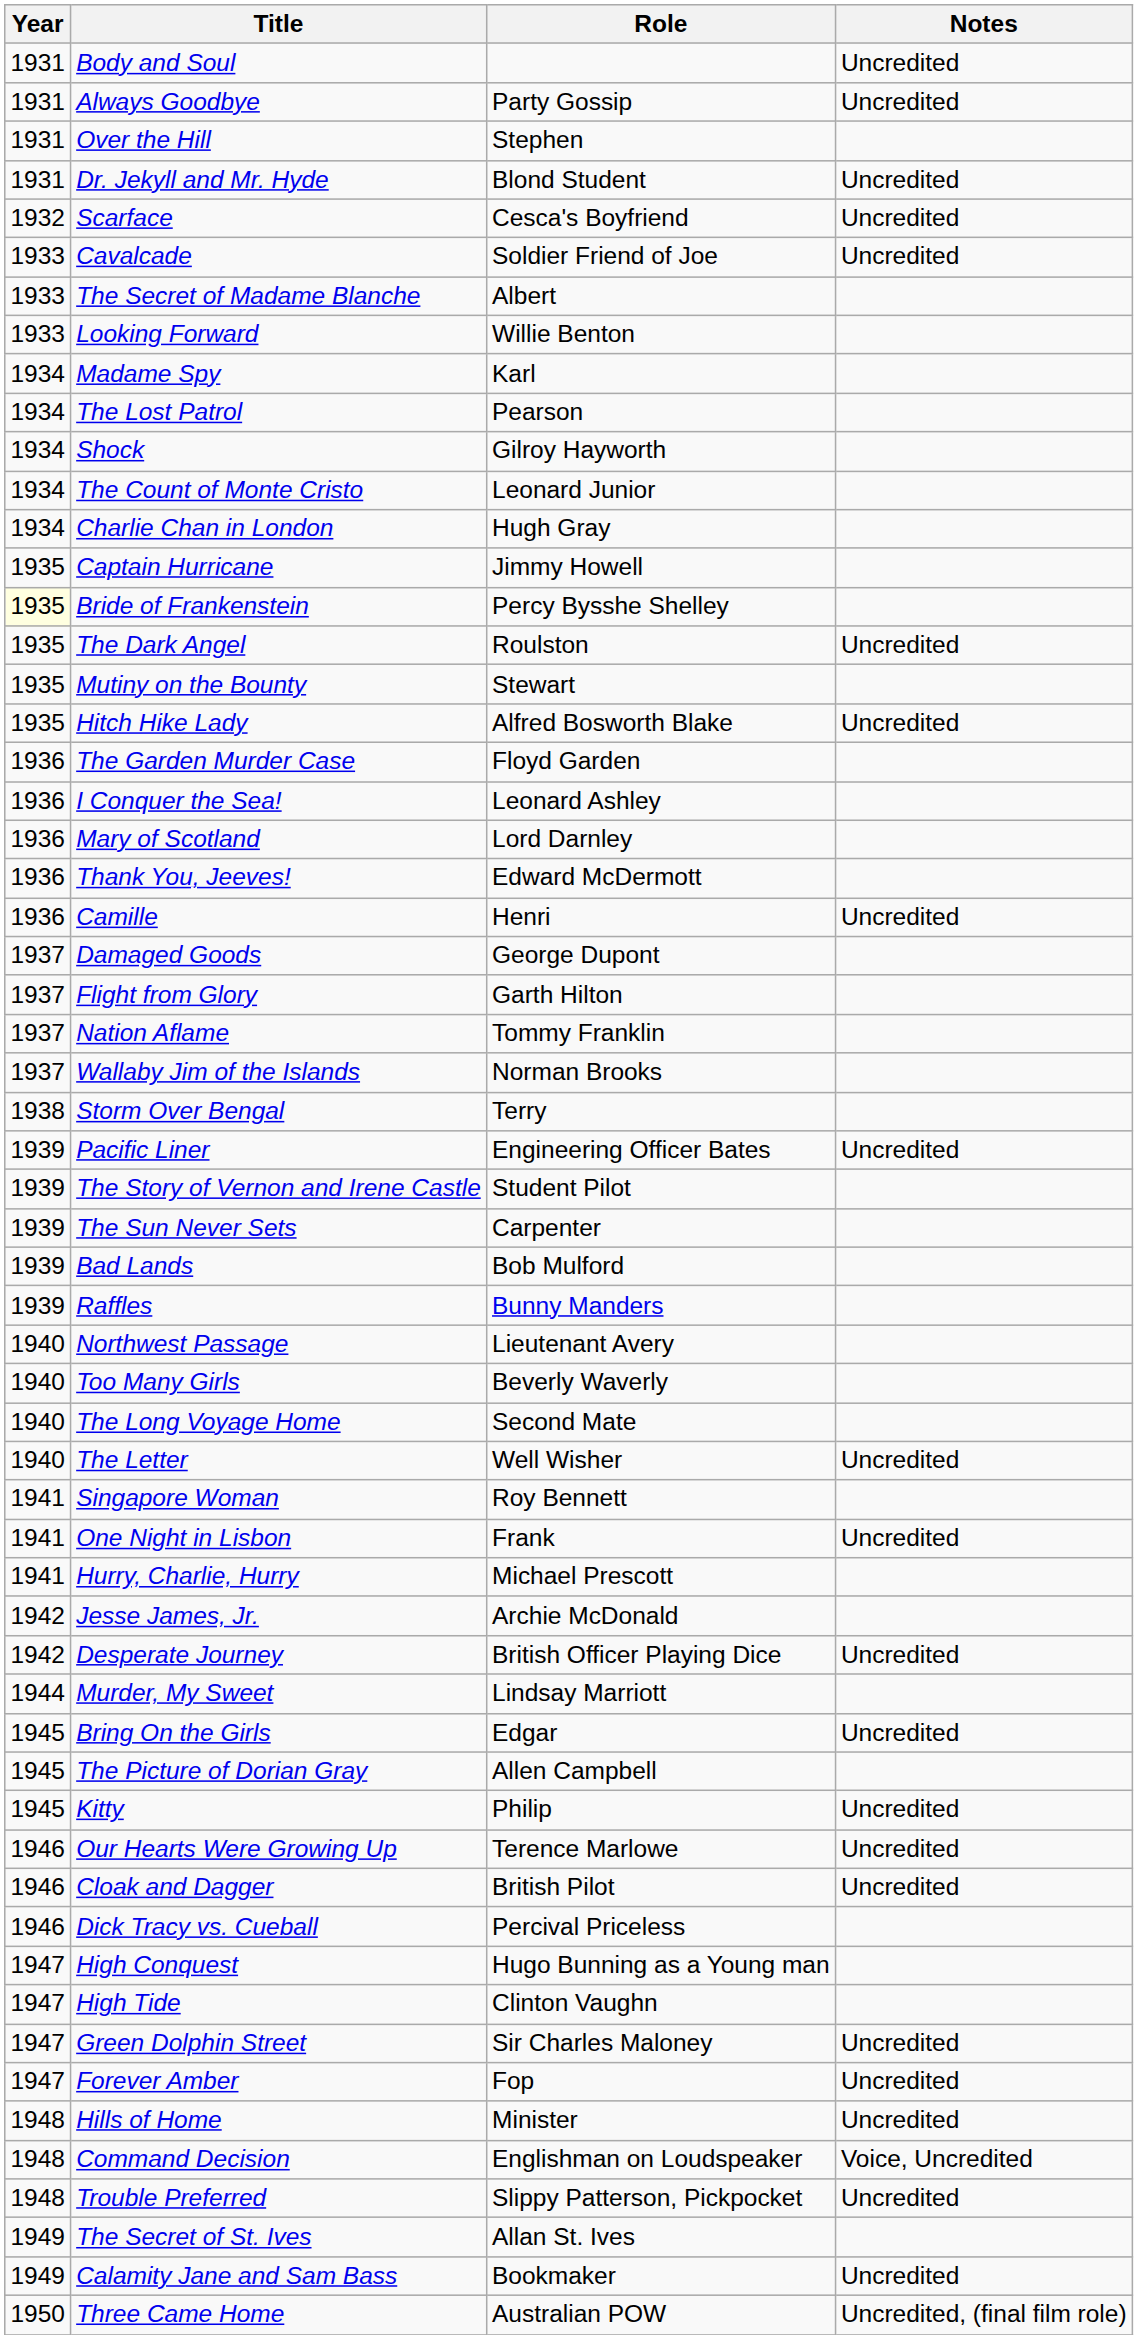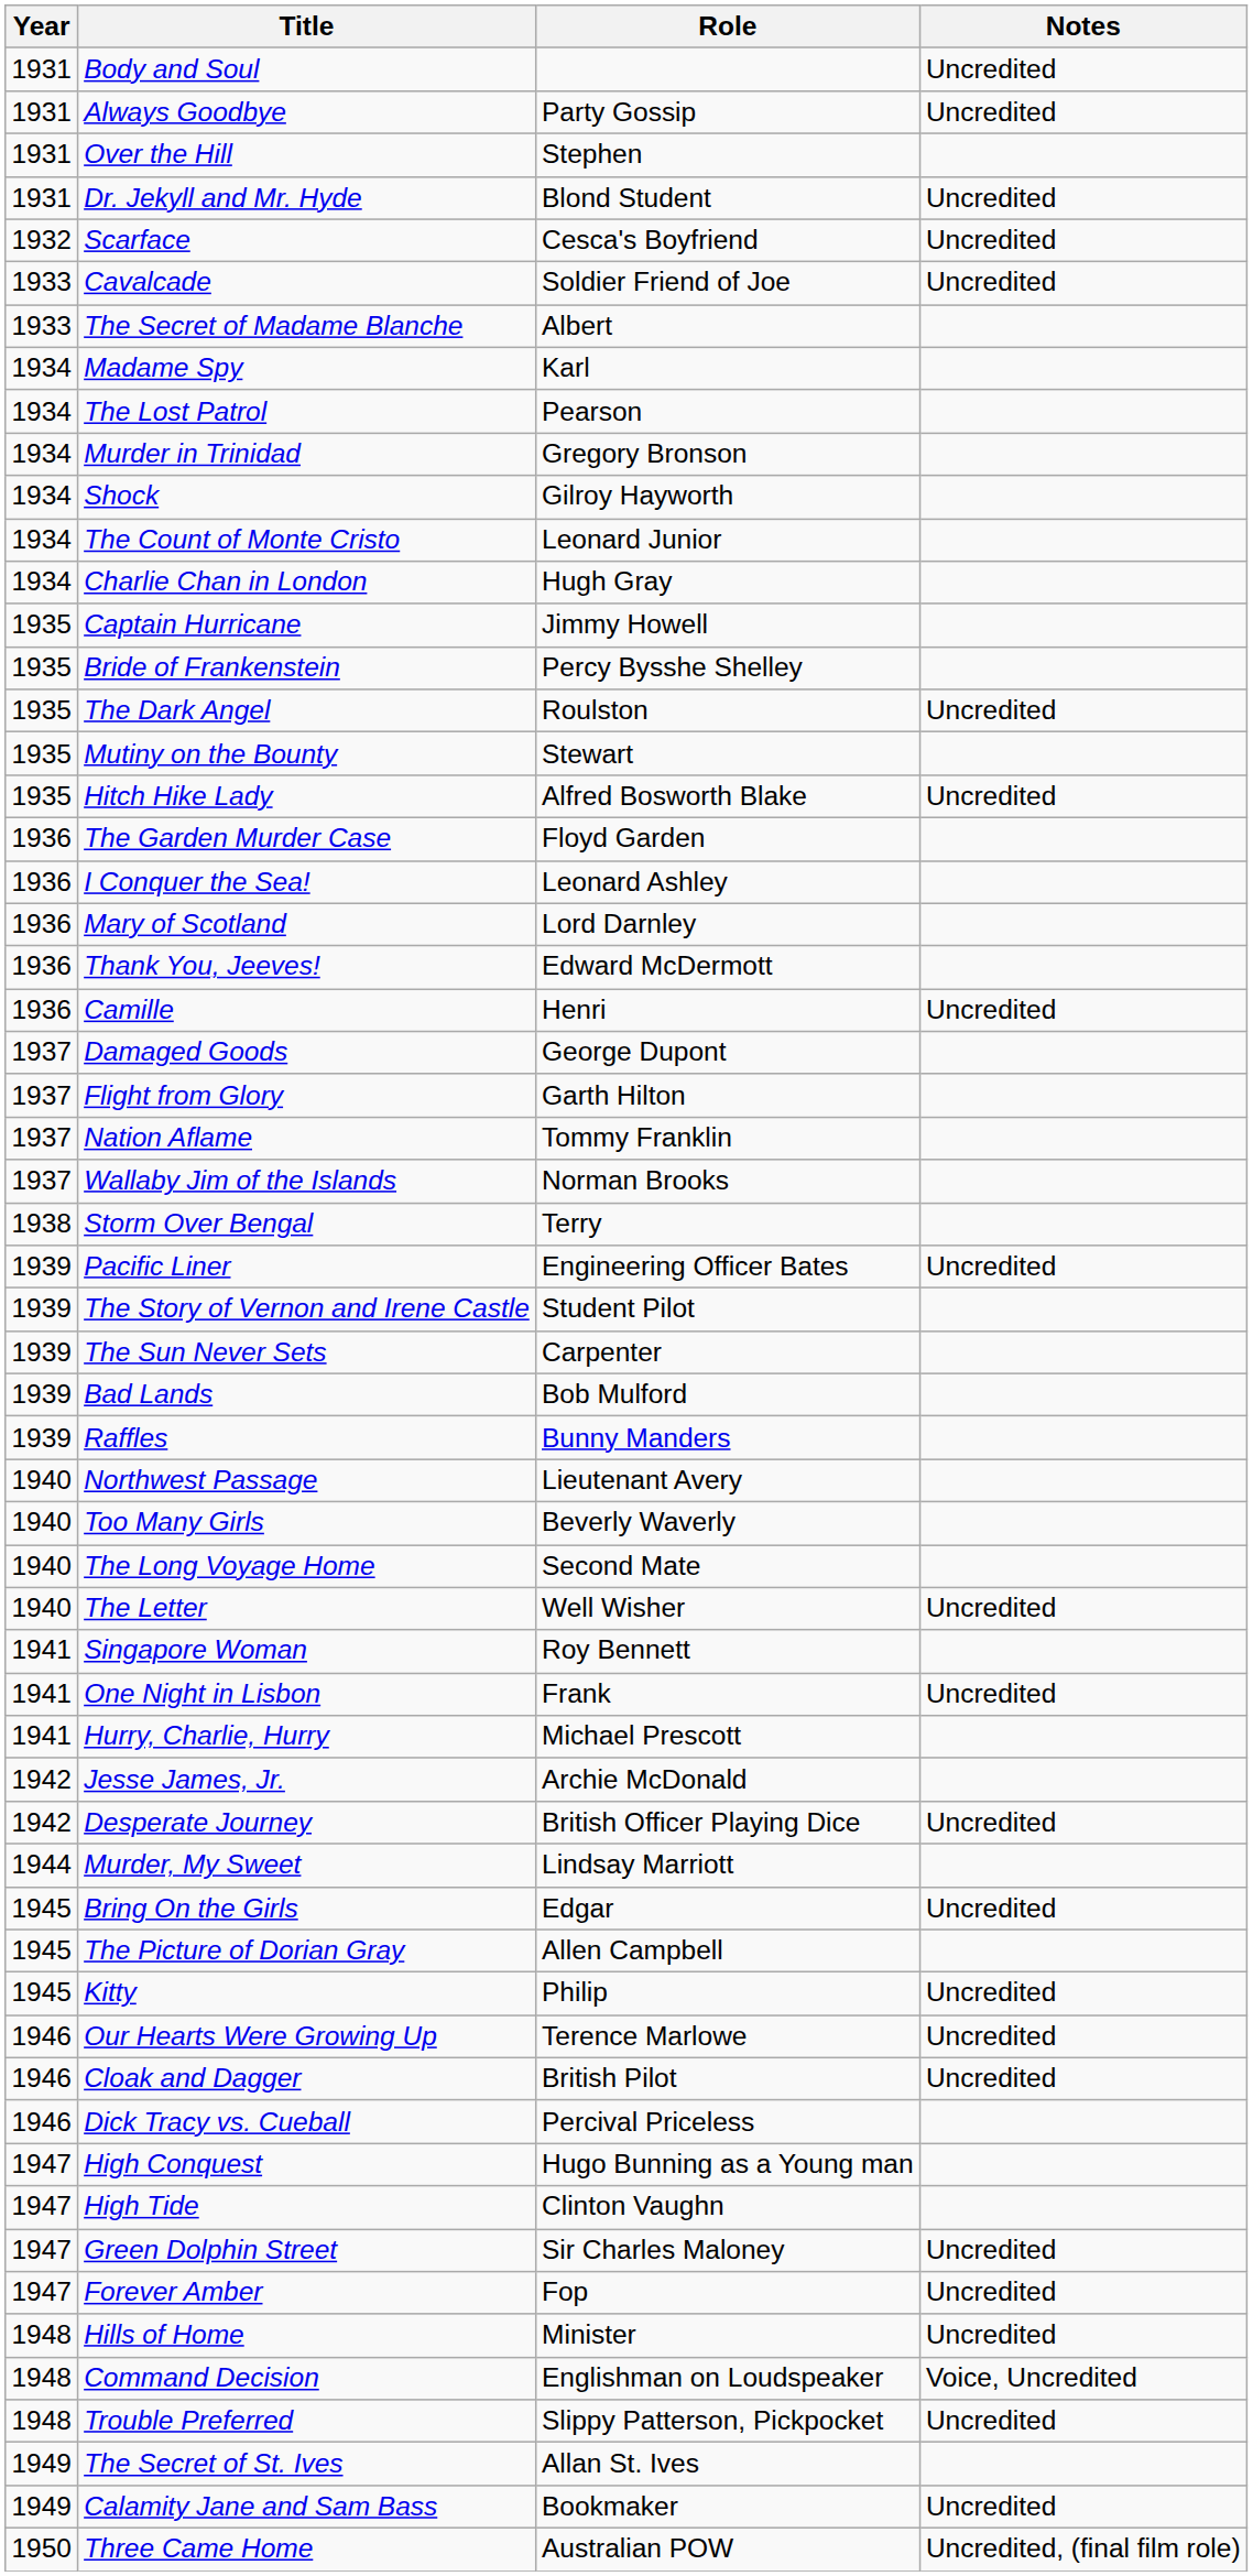 <table class="wikitable sortable">
 <tr>
 <th>Year</th>
 <th>Title</th>
 <th>Role</th>
 <th class="unsortable">Notes</th>
 </tr>
 <tr>
 <td>1931</td>
 <td><em><a href='#'>Body and Soul</a></em></td>
 <td></td>
 <td>Uncredited</td>
 </tr>
 <tr>
 <td>1931</td>
 <td><em><a href='#'>Always Goodbye</a></em></td>
 <td>Party Gossip</td>
 <td>Uncredited</td>
 </tr>
 <tr>
 <td>1931</td>
 <td><em><a href='#'>Over the Hill</a></em></td>
 <td>Stephen</td>
 <td></td>
 </tr>
 <tr>
 <td>1931</td>
 <td><em><a href='#'>Dr. Jekyll and Mr. Hyde</a></em></td>
 <td>Blond Student</td>
 <td>Uncredited</td>
 </tr>
 <tr>
 <td>1932</td>
 <td><em><a href='#'>Scarface</a></em></td>
 <td>Cesca's Boyfriend</td>
 <td>Uncredited</td>
 </tr>
 <tr>
 <td>1933</td>
 <td><em><a href='#'>Cavalcade</a></em></td>
 <td>Soldier Friend of Joe</td>
 <td>Uncredited</td>
 </tr>
 <tr>
 <td>1933</td>
 <td data-sort-value="Secret of Madame Blanche, The"><em><a href='#'>The Secret of Madame Blanche</a></em></td>
 <td>Albert</td>
 <td></td>
 </tr>
 <tr>
-<td>1933</td>
-<td><em><a href='#'>Looking Forward</a></em></td>
-<td>Willie Benton</td>
-<td></td>
-</tr>
-<tr>
 <td>1934</td>
 <td><em><a href='#'>Madame Spy</a></em></td>
 <td>Karl</td>
 <td></td>
 </tr>
 <tr>
 <td>1934</td>
 <td data-sort-value="Lost Patrol, The"><em><a href='#'>The Lost Patrol</a></em></td>
 <td>Pearson</td>
+<td></td>
+</tr>
+<tr>
+<td>1934</td>
+<td><em><a href='#'>Murder in Trinidad</a></em></td>
+<td>Gregory Bronson</td>
 <td></td>
 </tr>
 <tr>
 <td>1934</td>
 <td><em><a href='#'>Shock</a></em></td>
 <td>Gilroy Hayworth</td>
 <td></td>
 </tr>
 <tr>
 <td>1934</td>
 <td data-sort-value="Count of Monte Cristo, The"><em><a href='#'>The Count of Monte Cristo</a></em></td>
 <td>Leonard Junior</td>
 <td></td>
 </tr>
 <tr>
 <td>1934</td>
 <td><em><a href='#'>Charlie Chan in London</a></em></td>
 <td>Hugh Gray</td>
 <td></td>
 </tr>
 <tr>
 <td>1935</td>
 <td><em><a href='#'>Captain Hurricane</a></em></td>
 <td>Jimmy Howell</td>
 <td></td>
 </tr>
 <tr>
-<td style="background: lightyellow;">1935</td>
+<td>1935</td>
 <td data-sort-value="Bride of Frankenstein, The"><em><a href='#'>Bride of Frankenstein</a></em></td>
 <td>Percy Bysshe Shelley</td>
 <td></td>
 </tr>
 <tr>
 <td>1935</td>
 <td data-sort-value="Dark Angel, The"><em><a href='#'>The Dark Angel</a></em></td>
 <td>Roulston</td>
 <td>Uncredited</td>
 </tr>
 <tr>
 <td>1935</td>
 <td><em><a href='#'>Mutiny on the Bounty</a></em></td>
 <td>Stewart</td>
 <td></td>
 </tr>
 <tr>
 <td>1935</td>
 <td><em><a href='#'>Hitch Hike Lady</a></em></td>
 <td>Alfred Bosworth Blake</td>
 <td>Uncredited</td>
 </tr>
 <tr>
 <td>1936</td>
 <td data-sort-value="Garden Murder Case, The"><em><a href='#'>The Garden Murder Case</a></em></td>
 <td>Floyd Garden</td>
 <td></td>
 </tr>
 <tr>
 <td>1936</td>
 <td><em><a href='#'>I Conquer the Sea!</a></em></td>
 <td>Leonard Ashley</td>
 <td></td>
 </tr>
 <tr>
 <td>1936</td>
 <td><em><a href='#'>Mary of Scotland</a></em></td>
 <td>Lord Darnley</td>
 <td></td>
 </tr>
 <tr>
 <td>1936</td>
 <td><em><a href='#'>Thank You, Jeeves!</a></em></td>
 <td>Edward McDermott</td>
 <td></td>
 </tr>
 <tr>
 <td>1936</td>
 <td><em><a href='#'>Camille</a></em></td>
 <td>Henri</td>
 <td>Uncredited</td>
 </tr>
 <tr>
 <td>1937</td>
 <td><em><a href='#'>Damaged Goods</a></em></td>
 <td>George Dupont</td>
 <td></td>
 </tr>
 <tr>
 <td>1937</td>
 <td><em><a href='#'>Flight from Glory</a></em></td>
 <td>Garth Hilton</td>
 <td></td>
 </tr>
 <tr>
 <td>1937</td>
 <td><em><a href='#'>Nation Aflame</a></em></td>
 <td>Tommy Franklin</td>
 <td></td>
 </tr>
 <tr>
 <td>1937</td>
 <td><em><a href='#'>Wallaby Jim of the Islands</a></em></td>
 <td>Norman Brooks</td>
 <td></td>
 </tr>
 <tr>
 <td>1938</td>
 <td><em><a href='#'>Storm Over Bengal</a></em></td>
 <td>Terry</td>
 <td></td>
 </tr>
 <tr>
 <td>1939</td>
 <td><em><a href='#'>Pacific Liner</a></em></td>
 <td>Engineering Officer Bates</td>
 <td>Uncredited</td>
 </tr>
 <tr>
 <td>1939</td>
 <td data-sort-value="Story of Vernon and Irene Castle, The"><em><a href='#'>The Story of Vernon and Irene Castle</a></em></td>
 <td>Student Pilot</td>
 <td></td>
 </tr>
 <tr>
 <td>1939</td>
 <td data-sort-value="Sun Never Sets, The"><em><a href='#'>The Sun Never Sets</a></em></td>
 <td>Carpenter</td>
 <td></td>
 </tr>
 <tr>
 <td>1939</td>
 <td><em><a href='#'>Bad Lands</a></em></td>
 <td>Bob Mulford</td>
 <td></td>
 </tr>
 <tr>
 <td>1939</td>
 <td><em><a href='#'>Raffles</a></em></td>
 <td><a href='#'>Bunny Manders</a></td>
 <td></td>
 </tr>
 <tr>
 <td>1940</td>
 <td><em><a href='#'>Northwest Passage</a></em></td>
 <td>Lieutenant Avery</td>
 <td></td>
 </tr>
 <tr>
 <td>1940</td>
 <td><em><a href='#'>Too Many Girls</a></em></td>
 <td>Beverly Waverly</td>
 <td></td>
 </tr>
 <tr>
 <td>1940</td>
 <td data-sort-value="Long Voyage Home, The"><em><a href='#'>The Long Voyage Home</a></em></td>
 <td>Second Mate</td>
 <td></td>
 </tr>
 <tr>
 <td>1940</td>
 <td data-sort-value="Letter, The"><em><a href='#'>The Letter</a></em></td>
 <td>Well Wisher</td>
 <td>Uncredited</td>
 </tr>
 <tr>
 <td>1941</td>
 <td><em><a href='#'>Singapore Woman</a></em></td>
 <td>Roy Bennett</td>
 <td></td>
 </tr>
 <tr>
 <td>1941</td>
 <td><em><a href='#'>One Night in Lisbon</a></em></td>
 <td>Frank</td>
 <td>Uncredited</td>
 </tr>
 <tr>
 <td>1941</td>
 <td><em><a href='#'>Hurry, Charlie, Hurry</a></em></td>
 <td>Michael Prescott</td>
 <td></td>
 </tr>
 <tr>
 <td>1942</td>
 <td><em><a href='#'>Jesse James, Jr.</a></em></td>
 <td>Archie McDonald</td>
 <td></td>
 </tr>
 <tr>
 <td>1942</td>
 <td><em><a href='#'>Desperate Journey</a></em></td>
 <td>British Officer Playing Dice</td>
 <td>Uncredited</td>
 </tr>
 <tr>
 <td>1944</td>
 <td><em><a href='#'>Murder, My Sweet</a></em></td>
 <td>Lindsay Marriott</td>
 <td></td>
 </tr>
 <tr>
 <td>1945</td>
 <td><em><a href='#'>Bring On the Girls</a></em></td>
 <td>Edgar</td>
 <td>Uncredited</td>
 </tr>
 <tr>
 <td>1945</td>
 <td data-sort-value="Picture of Dorian Gray, The"><em><a href='#'>The Picture of Dorian Gray</a></em></td>
 <td>Allen Campbell</td>
 <td></td>
 </tr>
 <tr>
 <td>1945</td>
 <td><em><a href='#'>Kitty</a></em></td>
 <td>Philip</td>
 <td>Uncredited</td>
 </tr>
 <tr>
 <td>1946</td>
 <td><em><a href='#'>Our Hearts Were Growing Up</a></em></td>
 <td>Terence Marlowe</td>
 <td>Uncredited</td>
 </tr>
 <tr>
 <td>1946</td>
 <td><em><a href='#'>Cloak and Dagger</a></em></td>
 <td>British Pilot</td>
 <td>Uncredited</td>
 </tr>
 <tr>
 <td>1946</td>
 <td><em><a href='#'>Dick Tracy vs. Cueball</a></em></td>
 <td>Percival Priceless</td>
 <td></td>
 </tr>
 <tr>
 <td>1947</td>
 <td><em><a href='#'>High Conquest</a></em></td>
 <td>Hugo Bunning as a Young man</td>
 <td></td>
 </tr>
 <tr>
 <td>1947</td>
 <td><em><a href='#'>High Tide</a></em></td>
 <td>Clinton Vaughn</td>
 <td></td>
 </tr>
 <tr>
 <td>1947</td>
 <td><em><a href='#'>Green Dolphin Street</a></em></td>
 <td>Sir Charles Maloney</td>
 <td>Uncredited</td>
 </tr>
 <tr>
 <td>1947</td>
 <td><em><a href='#'>Forever Amber</a></em></td>
 <td>Fop</td>
 <td>Uncredited</td>
 </tr>
 <tr>
 <td>1948</td>
 <td><em><a href='#'>Hills of Home</a></em></td>
 <td>Minister</td>
 <td>Uncredited</td>
 </tr>
 <tr>
 <td>1948</td>
 <td><em><a href='#'>Command Decision</a></em></td>
 <td>Englishman on Loudspeaker</td>
 <td>Voice, Uncredited</td>
 </tr>
 <tr>
 <td>1948</td>
 <td><em><a href='#'>Trouble Preferred</a></em></td>
 <td>Slippy Patterson, Pickpocket</td>
 <td>Uncredited</td>
 </tr>
 <tr>
 <td>1949</td>
 <td data-sort-value="Secret of St. Ives, The"><em><a href='#'>The Secret of St. Ives</a></em></td>
 <td>Allan St. Ives</td>
 <td></td>
 </tr>
 <tr>
 <td>1949</td>
 <td><em><a href='#'>Calamity Jane and Sam Bass</a></em></td>
 <td>Bookmaker</td>
 <td>Uncredited</td>
 </tr>
 <tr>
 <td>1950</td>
 <td><em><a href='#'>Three Came Home</a></em></td>
 <td>Australian POW</td>
 <td>Uncredited, (final film role)</td>
 </tr>
 </table>
